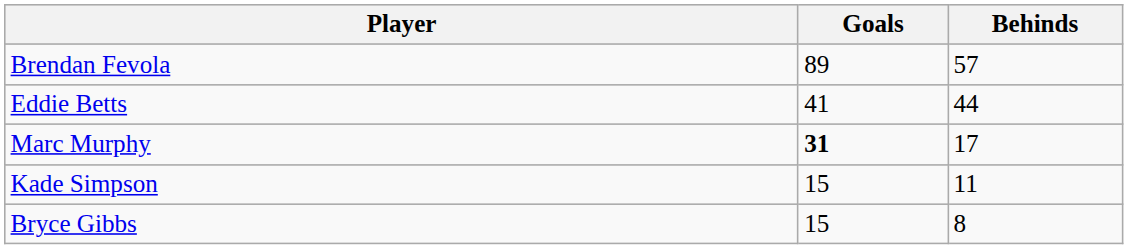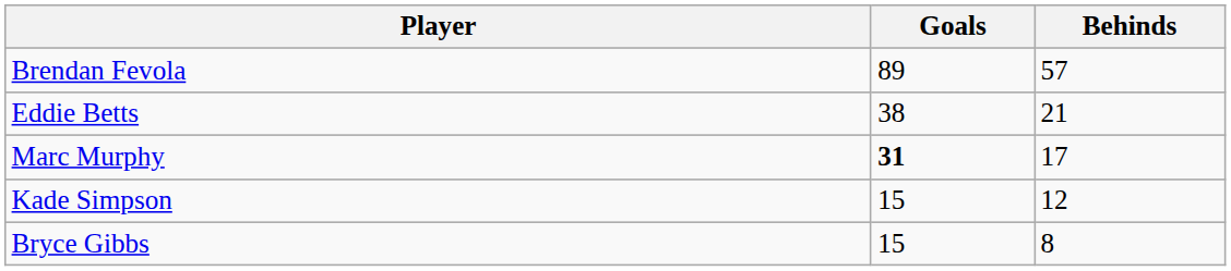 <table class="wikitable sortable" width=45%>
 <tr bgcolor="#efefef">
 <th width=30%>Player</th>
 <th width=5%>Goals</th>
 <th width=5%>Behinds</th>
 </tr>
 <tr>
 <td><a href='#'>Brendan Fevola</a></td>
 <td>89</td>
 <td>57</td>
 </tr>
 <tr>
 <td><a href='#'>Eddie Betts</a></td>
-<td>41</td>
-<td>44</td>
+<td>38</td>
+<td>21</td>
 </tr>
 <tr>
 <td><a href='#'>Marc Murphy</a></td>
 <td><strong>31</strong></td>
 <td>17</td>
 </tr>
 <tr>
 <td><a href='#'>Kade Simpson</a></td>
 <td>15</td>
-<td>11</td>
+<td>12</td>
 </tr>
 <tr>
 <td><a href='#'>Bryce Gibbs</a></td>
 <td>15</td>
 <td>8</td>
 </tr>
 </table>
